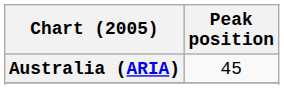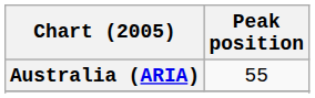 <table class="wikitable sortable plainrowheaders" style="text-align:center">
 <tr>
 <th scope="col">Chart (2005)</th>
 <th scope="col">Peak<br>position</th>
 </tr>
 <tr>
 <th scope="row">Australia (<a href='#'>ARIA</a>)</th>
-<td>45</td>
+<td>55</td>
 </tr>
 <tr>
 </tr>
 <tr>
 </tr>
 <tr>
 </tr>
 <tr>
 </tr>
 <tr>
 </tr>
 <tr>
 </tr>
 <tr>
 </tr>
 <tr>
 </tr>
 <tr>
 </tr>
 <tr>
 </tr>
 </table>
